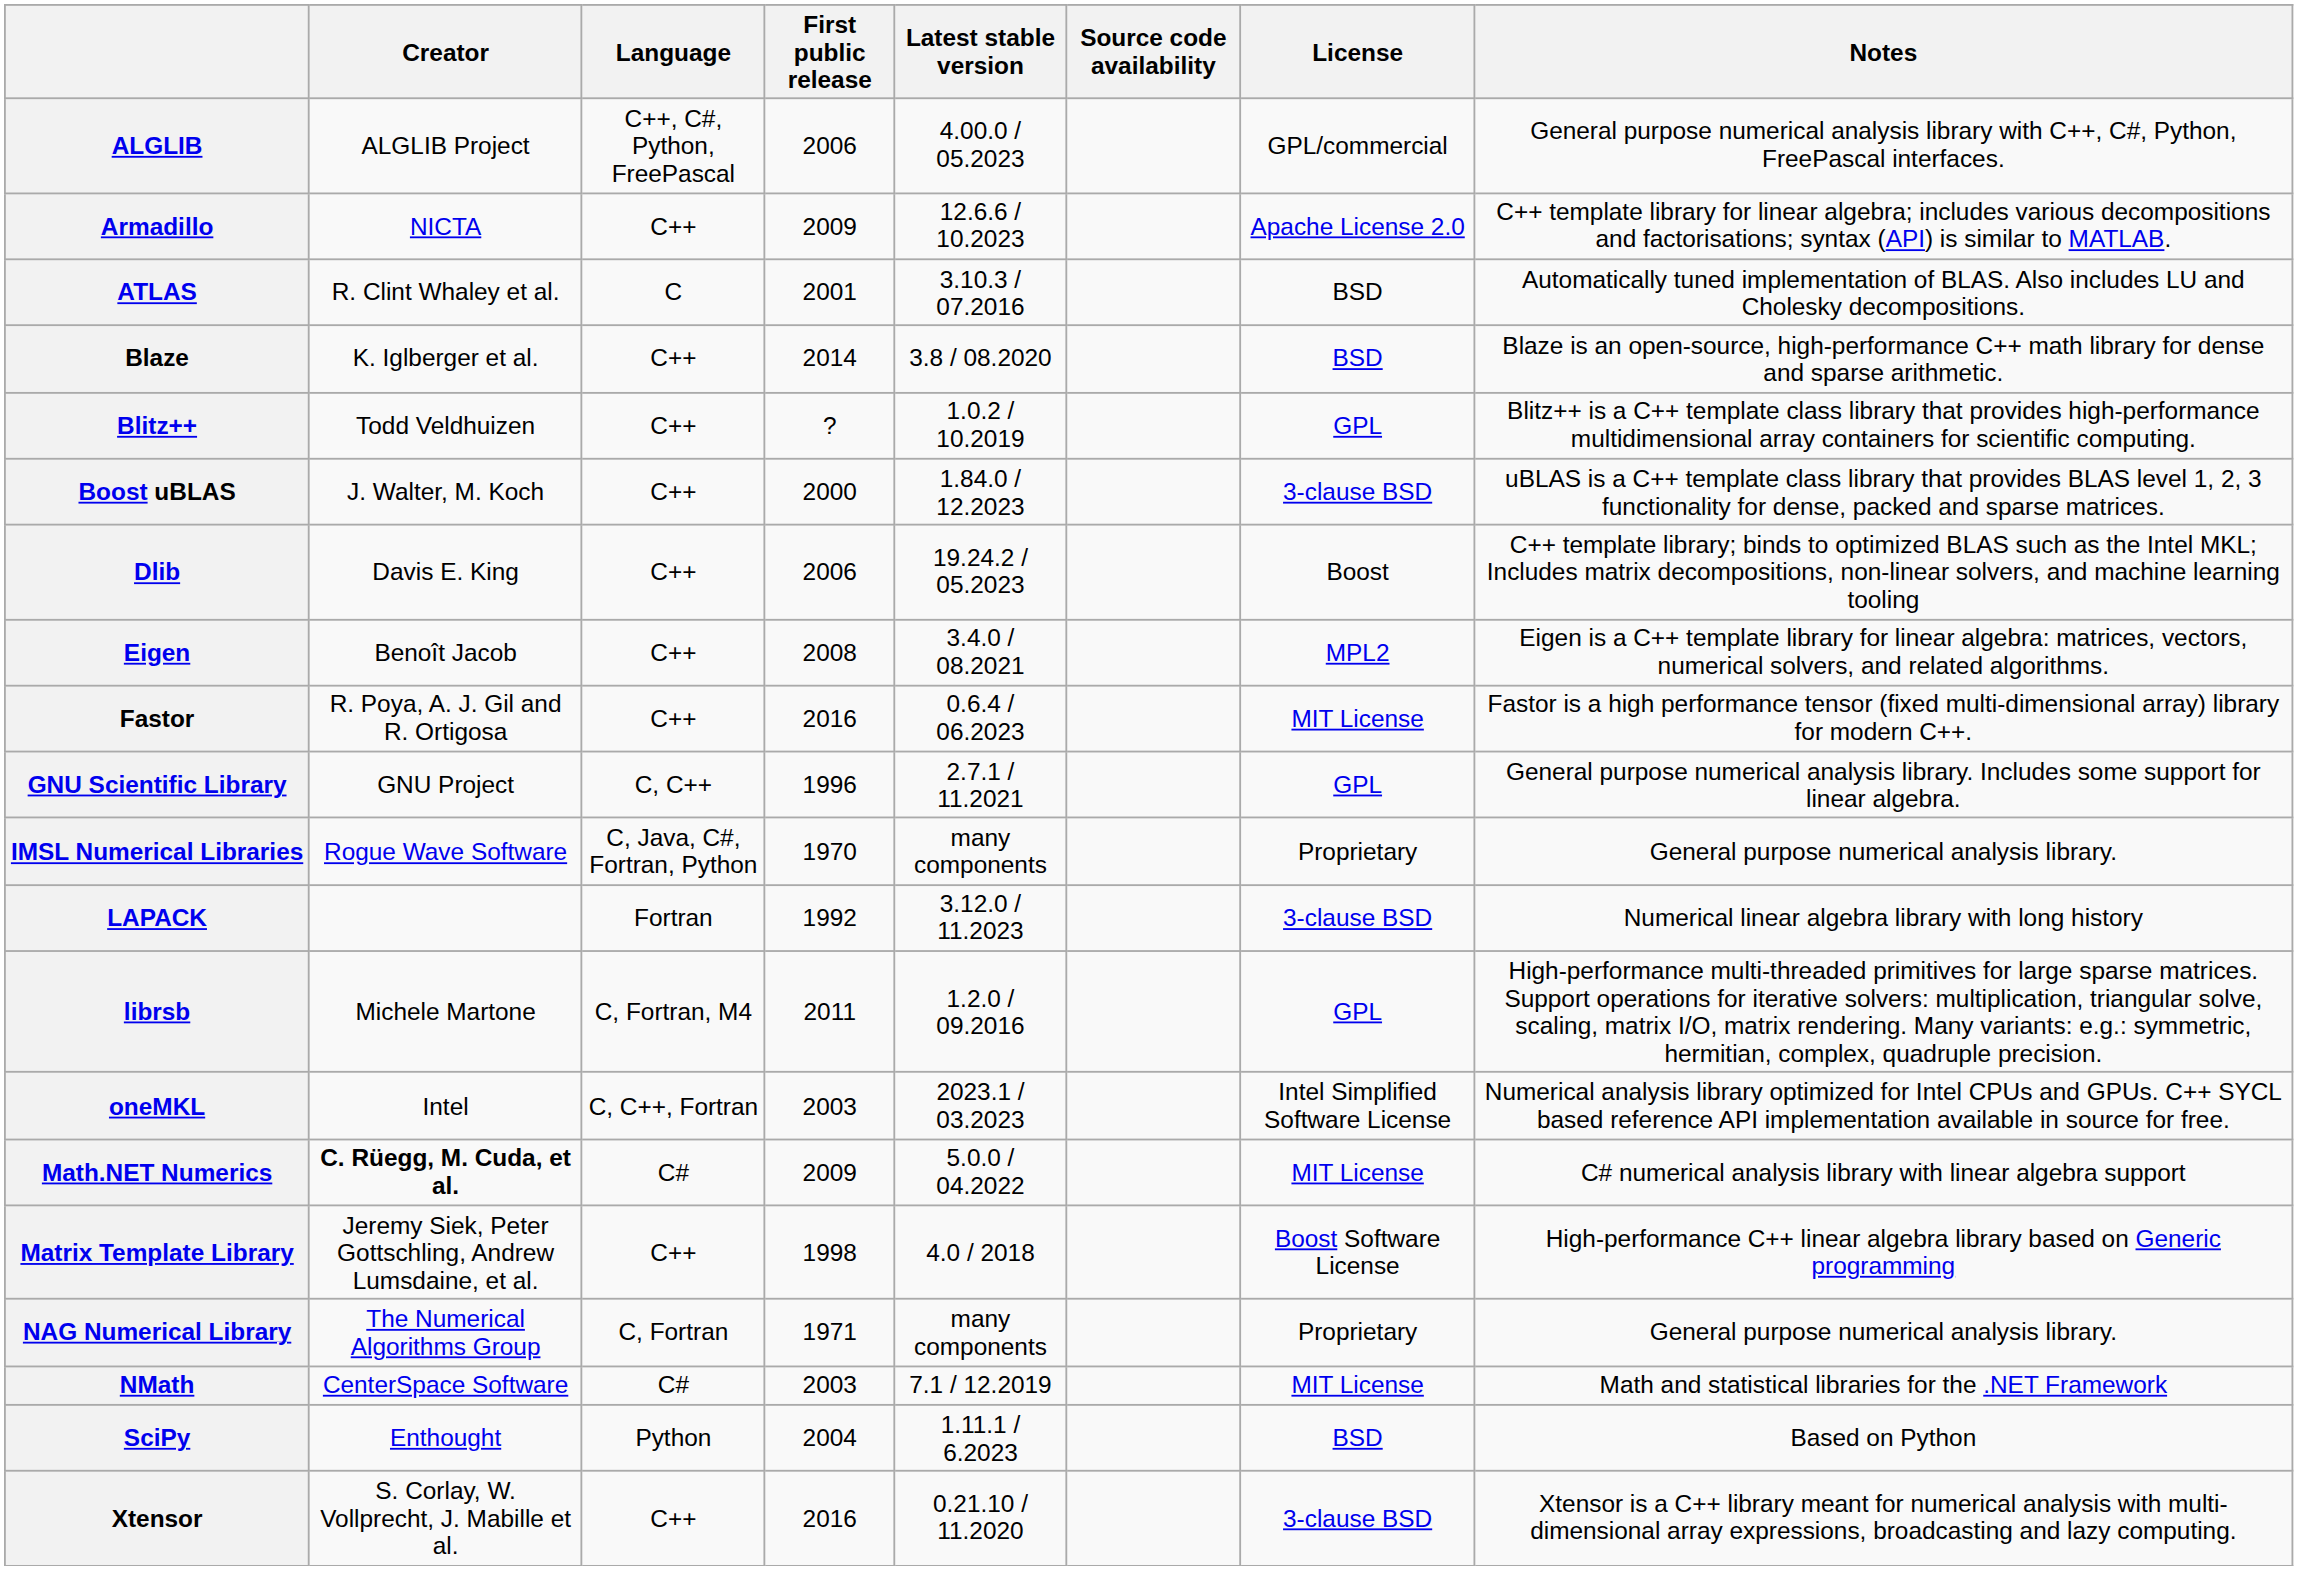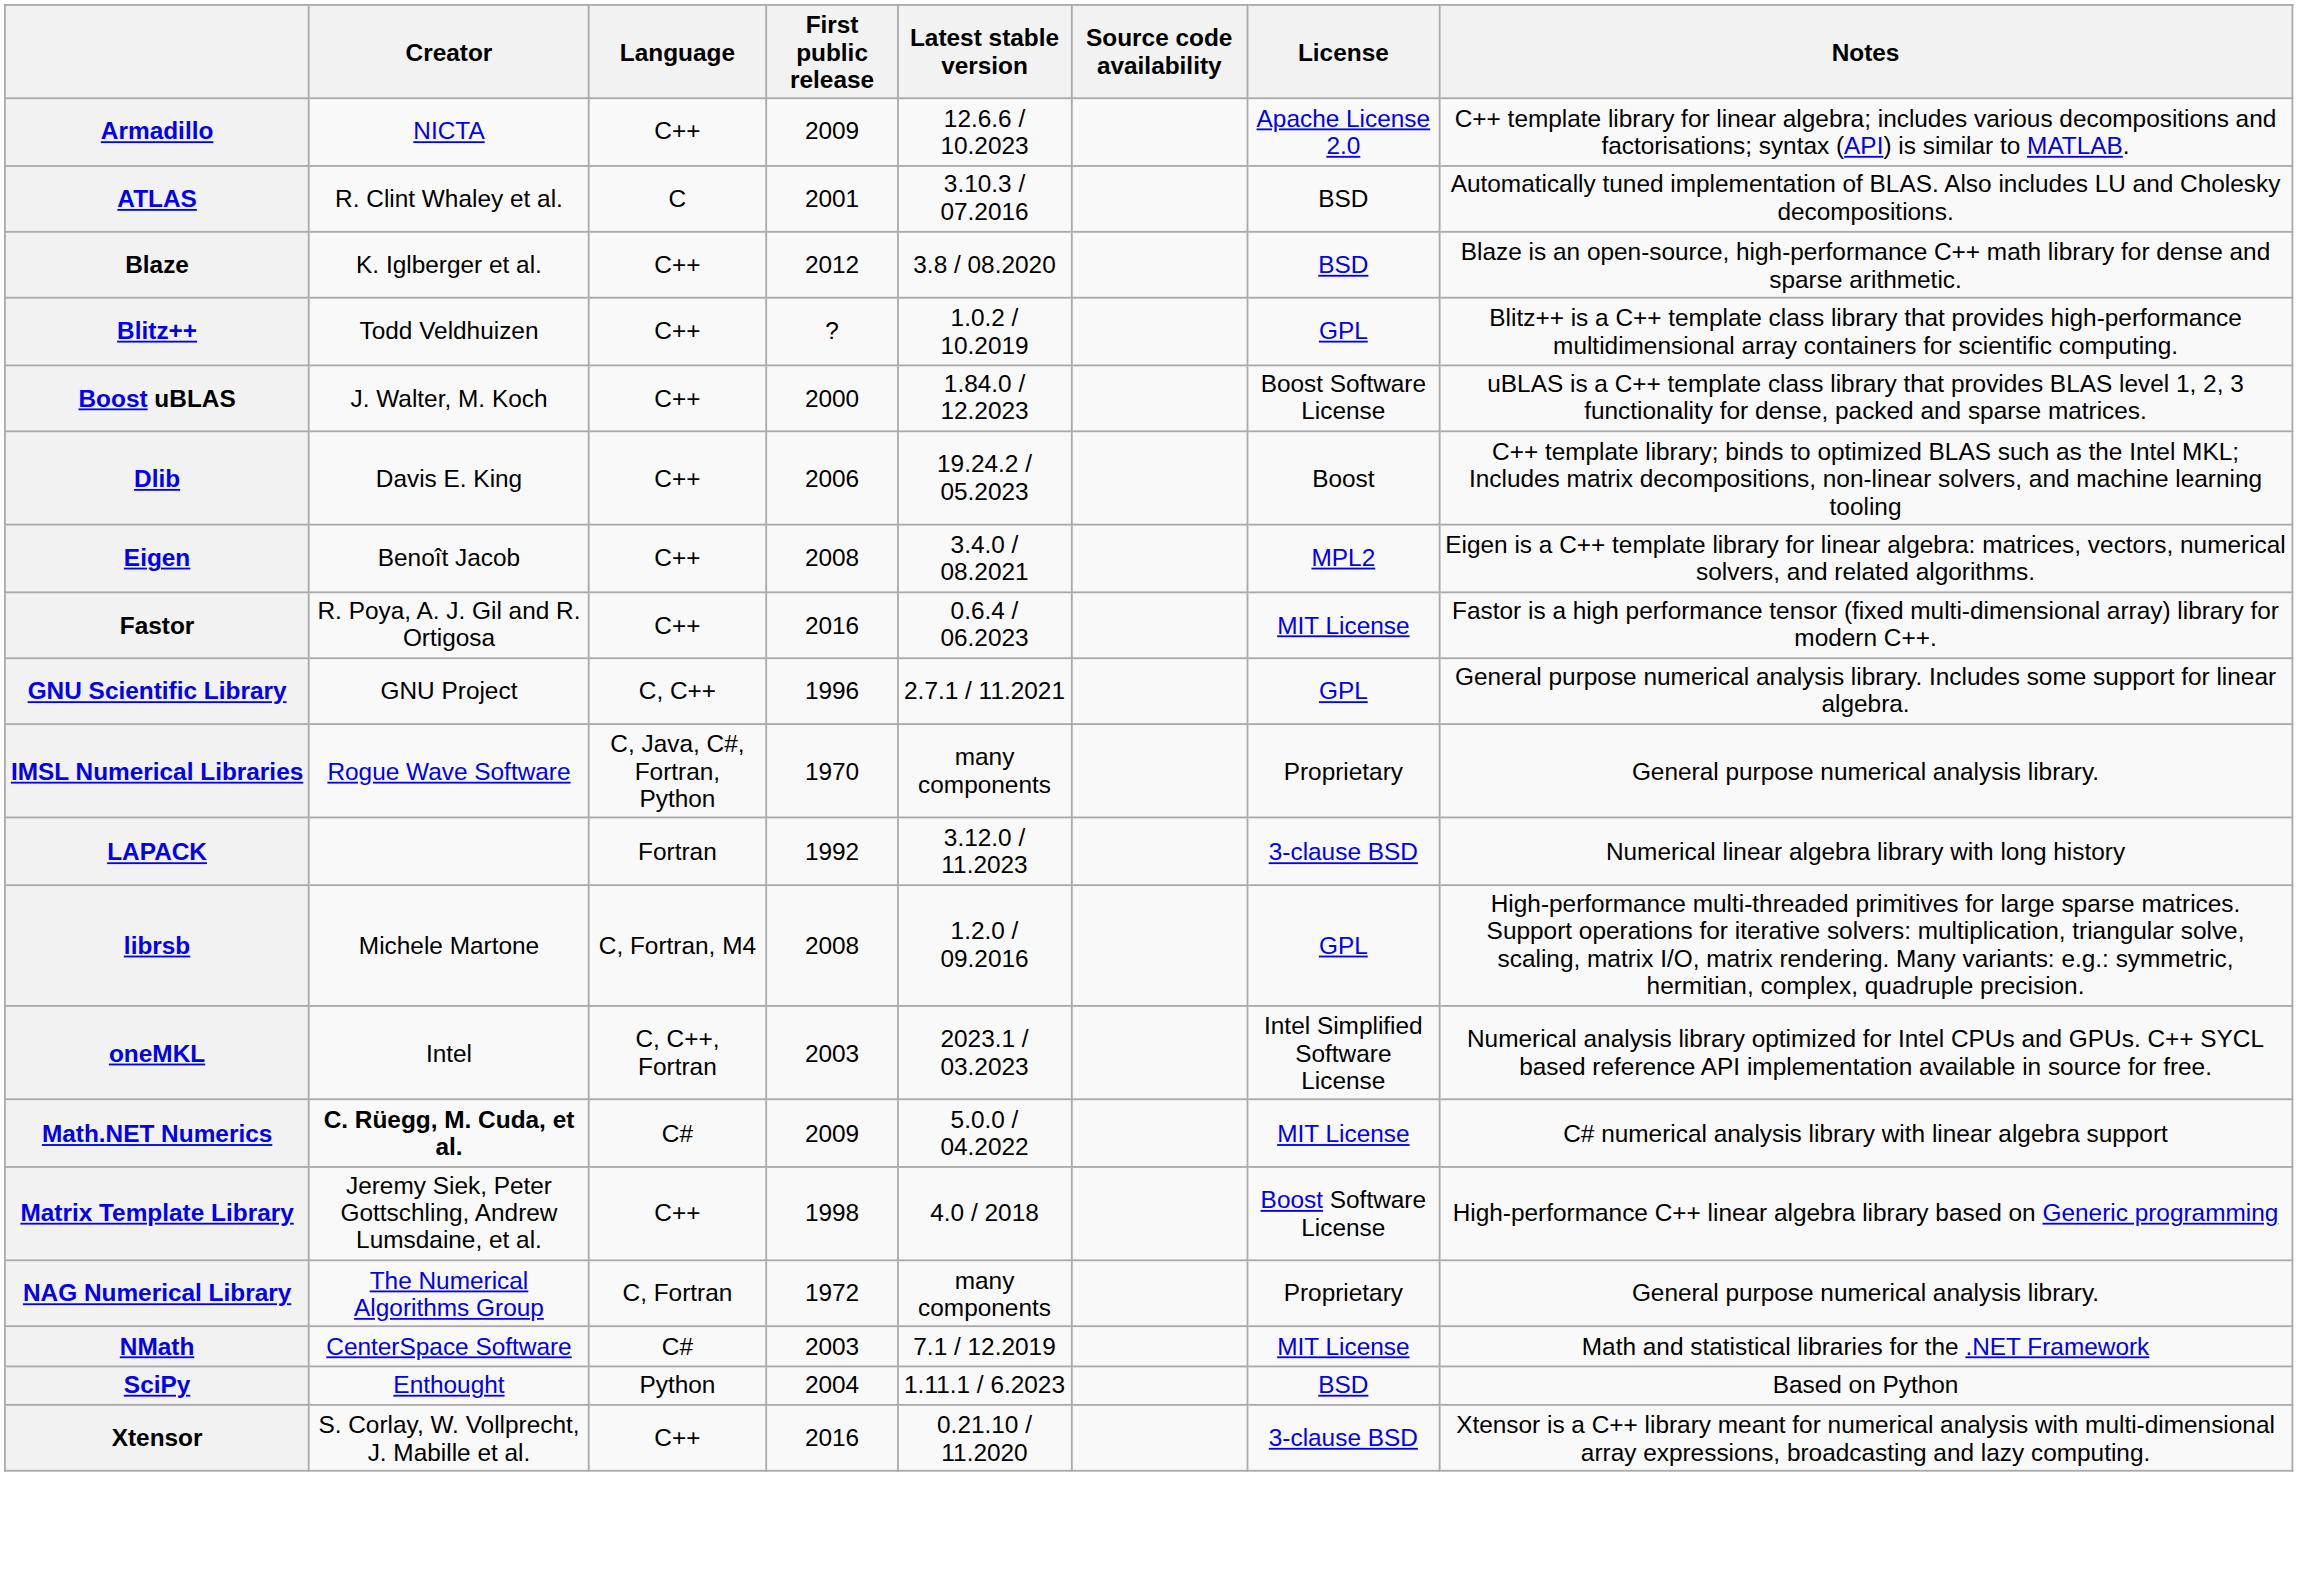 <table class="wikitable sortable" style="font-size: smaller; text-align: center; width: auto;">
 <tr>
 <th style="width: 12em"></th>
 <th>Creator</th>
 <th>Language</th>
 <th>First public release</th>
 <th>Latest stable version</th>
 <th>Source code availability</th>
 <th>License</th>
 <th>Notes</th>
-</tr>
-<tr>
-<th><a href='#'>ALGLIB</a></th>
-<td>ALGLIB Project</td>
-<td>C++, C#, Python, FreePascal</td>
-<td>2006</td>
-<td>4.00.0 / 05.2023</td>
-<td></td>
-<td>GPL/commercial</td>
-<td>General purpose numerical analysis library with C++, C#, Python, FreePascal interfaces.</td>
 </tr>
 <tr>
 <th><a href='#'>Armadillo</a></th>
 <td><a href='#'>NICTA</a></td>
 <td>C++</td>
 <td>2009</td>
 <td>12.6.6 / 10.2023</td>
 <td></td>
 <td><a href='#'>Apache License 2.0</a></td>
 <td>C++ template library for linear algebra; includes various decompositions and factorisations; syntax (<a href='#'>API</a>) is similar to <a href='#'>MATLAB</a>.</td>
 </tr>
 <tr>
 <th><a href='#'>ATLAS</a></th>
 <td>R. Clint Whaley et al.</td>
 <td>C</td>
 <td>2001</td>
 <td>3.10.3 / 07.2016</td>
 <td></td>
 <td>BSD</td>
 <td>Automatically tuned implementation of BLAS. Also includes LU and Cholesky decompositions.</td>
 </tr>
 <tr>
 <th>Blaze</th>
 <td>K. Iglberger et al.</td>
 <td>C++</td>
-<td>2014</td>
+<td>2012</td>
 <td>3.8 / 08.2020</td>
 <td></td>
 <td><a href='#'>BSD</a></td>
 <td>Blaze is an open-source, high-performance C++ math library for dense and sparse arithmetic.</td>
 </tr>
 <tr>
 <th><a href='#'>Blitz++</a></th>
 <td>Todd Veldhuizen</td>
 <td>C++</td>
 <td>?</td>
 <td>1.0.2 / 10.2019</td>
 <td></td>
 <td><a href='#'>GPL</a></td>
 <td>Blitz++ is a C++ template class library that provides high-performance multidimensional array containers for scientific computing.</td>
 </tr>
 <tr>
 <th><a href='#'>Boost</a> uBLAS</th>
 <td>J. Walter, M. Koch</td>
 <td>C++</td>
 <td>2000</td>
 <td>1.84.0 / 12.2023</td>
 <td></td>
-<td><a href='#'>3-clause BSD</a></td>
+<td>Boost Software License</td>
 <td>uBLAS is a C++ template class library that provides BLAS level 1, 2, 3 functionality for dense, packed and sparse matrices.</td>
 </tr>
 <tr>
 <th><a href='#'>Dlib</a></th>
 <td>Davis E. King</td>
 <td>C++</td>
 <td>2006</td>
 <td>19.24.2 / 05.2023</td>
 <td></td>
 <td>Boost</td>
 <td>C++ template library; binds to optimized BLAS such as the Intel MKL; Includes matrix decompositions, non-linear solvers, and machine learning tooling</td>
 </tr>
 <tr>
 <th><a href='#'>Eigen</a></th>
 <td>Benoît Jacob</td>
 <td>C++</td>
 <td>2008</td>
 <td>3.4.0 / 08.2021</td>
 <td></td>
 <td><a href='#'>MPL2</a></td>
 <td>Eigen is a C++ template library for linear algebra: matrices, vectors, numerical solvers, and related algorithms.</td>
 </tr>
 <tr>
 <th>Fastor</th>
 <td>R. Poya, A. J. Gil and R. Ortigosa</td>
 <td>C++</td>
 <td>2016</td>
 <td>0.6.4 / 06.2023</td>
 <td></td>
 <td><a href='#'>MIT License</a></td>
 <td>Fastor is a high performance tensor (fixed multi-dimensional array) library for modern C++.</td>
 </tr>
 <tr>
 <th><a href='#'>GNU Scientific Library</a></th>
 <td>GNU Project</td>
 <td>C, C++</td>
 <td>1996</td>
 <td>2.7.1 / 11.2021</td>
 <td></td>
 <td><a href='#'>GPL</a></td>
 <td>General purpose numerical analysis library. Includes some support for linear algebra.</td>
 </tr>
 <tr>
 <th><a href='#'>IMSL Numerical Libraries</a></th>
 <td><a href='#'>Rogue Wave Software</a></td>
 <td>C, Java, C#, Fortran, Python</td>
 <td>1970</td>
 <td>many components</td>
 <td></td>
 <td>Proprietary</td>
 <td>General purpose numerical analysis library.</td>
 </tr>
 <tr>
 <th><a href='#'>LAPACK</a></th>
 <td></td>
 <td>Fortran</td>
 <td>1992</td>
 <td>3.12.0 / 11.2023</td>
 <td></td>
 <td><a href='#'>3-clause BSD</a></td>
 <td>Numerical linear algebra library with long history</td>
 </tr>
 <tr>
 <th><a href='#'>librsb</a></th>
 <td>Michele Martone</td>
 <td>C, Fortran, M4</td>
-<td>2011</td>
+<td>2008</td>
 <td>1.2.0 / 09.2016</td>
 <td></td>
 <td><a href='#'>GPL</a></td>
 <td>High-performance multi-threaded primitives for large sparse matrices. Support operations for iterative solvers: multiplication, triangular solve, scaling, matrix I/O, matrix rendering. Many variants: e.g.: symmetric, hermitian, complex, quadruple precision.</td>
 </tr>
 <tr>
 <th><a href='#'>oneMKL</a></th>
 <td>Intel</td>
 <td>C, C++, Fortran</td>
 <td>2003</td>
 <td>2023.1 / 03.2023</td>
 <td></td>
 <td>Intel Simplified Software License</td>
 <td>Numerical analysis library optimized for Intel CPUs and GPUs. C++ SYCL based reference API implementation available in source for free.</td>
 </tr>
 <tr>
 <th><a href='#'>Math.NET Numerics</a></th>
 <td><strong>C. Rüegg, M. Cuda, et al.</strong></td>
 <td>C#</td>
 <td>2009</td>
 <td>5.0.0 / 04.2022</td>
 <td></td>
 <td><a href='#'>MIT License</a></td>
 <td>C# numerical analysis library with linear algebra support</td>
 </tr>
 <tr>
 <th><a href='#'>Matrix Template Library</a></th>
 <td>Jeremy Siek, Peter Gottschling, Andrew Lumsdaine, et al.</td>
 <td>C++</td>
 <td>1998</td>
 <td>4.0 / 2018</td>
 <td></td>
 <td><a href='#'>Boost</a> Software License</td>
 <td>High-performance C++ linear algebra library based on <a href='#'>Generic programming</a></td>
 </tr>
 <tr>
 <th><a href='#'>NAG Numerical Library</a></th>
 <td><a href='#'>The Numerical Algorithms Group</a></td>
 <td>C, Fortran</td>
-<td>1971</td>
+<td>1972</td>
 <td>many components</td>
 <td></td>
 <td>Proprietary</td>
 <td>General purpose numerical analysis library.</td>
 </tr>
 <tr>
 <th><a href='#'>NMath</a></th>
 <td><a href='#'>CenterSpace Software</a></td>
 <td>C#</td>
 <td>2003</td>
 <td>7.1 / 12.2019</td>
 <td></td>
 <td><a href='#'>MIT License</a></td>
 <td>Math and statistical libraries for the <a href='#'>.NET Framework</a></td>
 </tr>
 <tr>
 <th><a href='#'>SciPy</a></th>
 <td><a href='#'>Enthought</a></td>
 <td>Python</td>
 <td>2004</td>
 <td>1.11.1 / 6.2023</td>
 <td></td>
 <td><a href='#'>BSD</a></td>
 <td>Based on Python</td>
 </tr>
 <tr>
 <th>Xtensor</th>
 <td>S. Corlay, W. Vollprecht, J. Mabille et al.</td>
 <td>C++</td>
 <td>2016</td>
 <td>0.21.10 / 11.2020</td>
 <td></td>
 <td><a href='#'>3-clause BSD</a></td>
 <td>Xtensor is a C++ library meant for numerical analysis with multi-dimensional array expressions, broadcasting and lazy computing.</td>
 </tr>
 </table>
